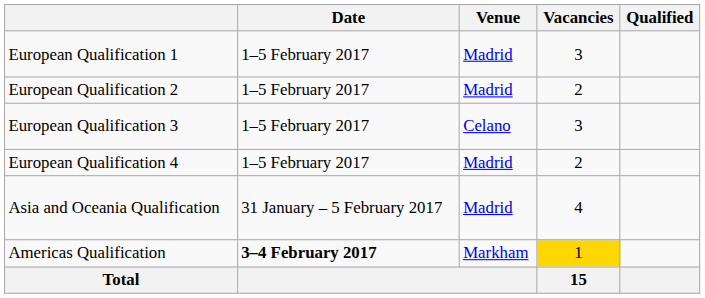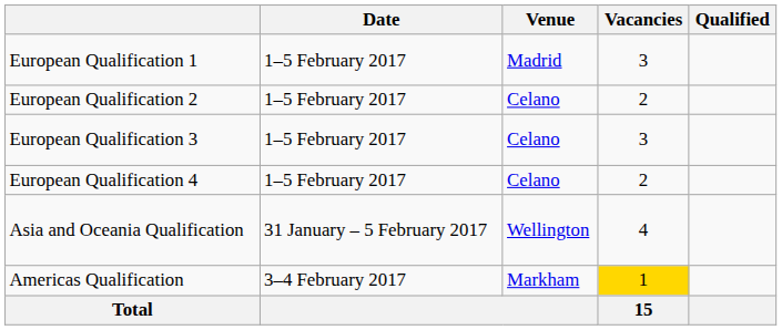 <table class="wikitable" width=75%>
 <tr>
 <th></th>
 <th>Date</th>
 <th>Venue</th>
 <th>Vacancies</th>
 <th>Qualified</th>
 </tr>
 <tr>
 <td>European Qualification 1</td>
 <td>1–5 February 2017</td>
 <td> <a href='#'>Madrid</a></td>
 <td align="center">3</td>
 <td><br><br></td>
 </tr>
 <tr>
 <td>European Qualification 2</td>
 <td>1–5 February 2017</td>
-<td> <a href='#'>Madrid</a></td>
+<td> <a href='#'>Celano</a></td>
 <td align="center">2</td>
 <td><br></td>
 </tr>
 <tr>
 <td>European Qualification 3</td>
 <td>1–5 February 2017</td>
 <td> <a href='#'>Celano</a></td>
 <td align="center">3</td>
 <td><br><br></td>
 </tr>
 <tr>
 <td>European Qualification 4</td>
 <td>1–5 February 2017</td>
-<td> <a href='#'>Madrid</a></td>
+<td> <a href='#'>Celano</a></td>
 <td align="center">2</td>
 <td><br></td>
 </tr>
 <tr>
 <td>Asia and Oceania Qualification</td>
 <td>31 January – 5 February 2017</td>
-<td> <a href='#'>Madrid</a></td>
+<td> <a href='#'>Wellington</a></td>
 <td align="center">4</td>
 <td><br><br><br></td>
 </tr>
 <tr>
 <td>Americas Qualification</td>
-<td><strong>3–4 February 2017</strong></td>
+<td>3–4 February 2017</td>
 <td> <a href='#'>Markham</a></td>
 <td align="center" style="background: gold;">1</td>
 <td></td>
 </tr>
 <tr>
 <th>Total</th>
 <th colspan="2"></th>
 <th>15</th>
 <th></th>
 </tr>
 </table>
